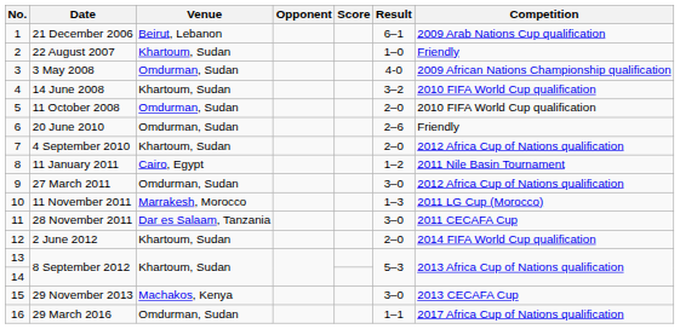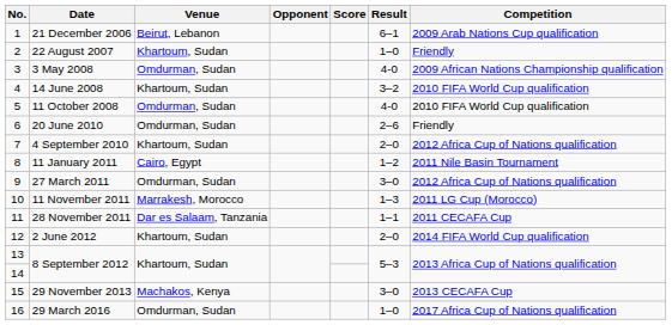 <table class="wikitable sortable">
 <tr>
 <th scope="col">No.</th>
 <th scope="col">Date</th>
 <th scope="col">Venue</th>
 <th scope="col">Opponent</th>
 <th scope="col">Score</th>
 <th scope="col">Result</th>
 <th scope="col">Competition</th>
 </tr>
 <tr>
 <td style="text-align:center">1</td>
 <td>21 December 2006</td>
 <td><a href='#'>Beirut</a>, Lebanon</td>
 <td></td>
 <td></td>
 <td style="text-align:center">6–1</td>
 <td><a href='#'>2009 Arab Nations Cup qualification</a></td>
 </tr>
 <tr>
 <td style="text-align:center">2</td>
 <td>22 August 2007</td>
 <td><a href='#'>Khartoum</a>, Sudan</td>
 <td></td>
 <td></td>
 <td style="text-align:center">1–0</td>
 <td><a href='#'>Friendly</a></td>
 </tr>
 <tr>
 <td style="text-align:center">3</td>
 <td>3 May 2008</td>
 <td><a href='#'>Omdurman</a>, Sudan</td>
 <td></td>
 <td></td>
 <td style="text-align:center">4-0</td>
 <td><a href='#'>2009 African Nations Championship qualification</a></td>
 </tr>
 <tr>
 <td style="text-align:center">4</td>
 <td>14 June 2008</td>
 <td>Khartoum, Sudan</td>
 <td></td>
 <td></td>
 <td style="text-align:center">3–2</td>
 <td><a href='#'>2010 FIFA World Cup qualification</a></td>
 </tr>
 <tr>
 <td style="text-align:center">5</td>
 <td>11 October 2008</td>
 <td><a href='#'>Omdurman</a>, Sudan</td>
 <td></td>
 <td></td>
-<td style="text-align:center">2–0</td>
+<td style="text-align:center">4-0</td>
 <td>2010 FIFA World Cup qualification</td>
 </tr>
 <tr>
 <td style="text-align:center">6</td>
 <td>20 June 2010</td>
 <td>Omdurman, Sudan</td>
 <td></td>
 <td></td>
 <td style="text-align:center">2–6</td>
 <td>Friendly</td>
 </tr>
 <tr>
 <td style="text-align:center">7</td>
 <td>4 September 2010</td>
 <td>Khartoum, Sudan</td>
 <td></td>
 <td></td>
 <td style="text-align:center">2–0</td>
 <td><a href='#'>2012 Africa Cup of Nations qualification</a></td>
 </tr>
 <tr>
 <td style="text-align:center">8</td>
 <td>11 January 2011</td>
 <td><a href='#'>Cairo</a>, Egypt</td>
 <td></td>
 <td></td>
 <td style="text-align:center">1–2</td>
 <td><a href='#'>2011 Nile Basin Tournament</a></td>
 </tr>
 <tr>
 <td style="text-align:center">9</td>
 <td>27 March 2011</td>
 <td>Omdurman, Sudan</td>
 <td></td>
 <td></td>
 <td style="text-align:center">3–0</td>
 <td><a href='#'>2012 Africa Cup of Nations qualification</a></td>
 </tr>
 <tr>
 <td style="text-align:center">10</td>
 <td>11 November 2011</td>
 <td><a href='#'>Marrakesh</a>, Morocco</td>
 <td></td>
 <td></td>
 <td style="text-align:center">1–3</td>
 <td><a href='#'>2011 LG Cup (Morocco)</a></td>
 </tr>
 <tr>
 <td style="text-align:center">11</td>
 <td>28 November 2011</td>
 <td><a href='#'>Dar es Salaam</a>, Tanzania</td>
 <td></td>
 <td></td>
-<td style="text-align:center">3–0</td>
+<td style="text-align:center">1–1</td>
 <td><a href='#'>2011 CECAFA Cup</a></td>
 </tr>
 <tr>
 <td style="text-align:center">12</td>
 <td>2 June 2012</td>
 <td>Khartoum, Sudan</td>
 <td></td>
 <td></td>
 <td style="text-align:center">2–0</td>
 <td><a href='#'>2014 FIFA World Cup qualification</a></td>
 </tr>
 <tr>
 <td style="text-align:center">13</td>
 <td rowspan="2">8 September 2012</td>
 <td rowspan="2">Khartoum, Sudan</td>
 <td rowspan="2"></td>
 <td></td>
 <td rowspan="2" style="text-align:center">5–3</td>
 <td rowspan="2"><a href='#'>2013 Africa Cup of Nations qualification</a></td>
 </tr>
 <tr>
 <td style="text-align:center">14</td>
 <td></td>
 </tr>
 <tr>
 <td style="text-align:center">15</td>
 <td>29 November 2013</td>
 <td><a href='#'>Machakos</a>, Kenya</td>
 <td></td>
 <td></td>
 <td style="text-align:center">3–0</td>
 <td><a href='#'>2013 CECAFA Cup</a></td>
 </tr>
 <tr>
 <td style="text-align:center">16</td>
 <td>29 March 2016</td>
 <td>Omdurman, Sudan</td>
 <td></td>
 <td></td>
-<td style="text-align:center">1–1</td>
+<td style="text-align:center">1–0</td>
 <td><a href='#'>2017 Africa Cup of Nations qualification</a></td>
 </tr>
 </table>
